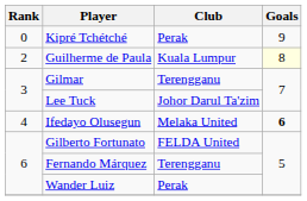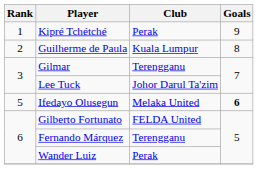 <table class="wikitable">
 <tr>
 <th>Rank</th>
 <th>Player</th>
 <th>Club</th>
 <th>Goals</th>
 </tr>
 <tr>
-<td align=center rowspan=1>0</td>
+<td align=center rowspan=1>1</td>
 <td> <a href='#'>Kipré Tchétché</a></td>
 <td><a href='#'>Perak</a></td>
 <td align=center rowspan=1>9</td>
 </tr>
 <tr>
 <td align=center rowspan=1>2</td>
 <td> <a href='#'>Guilherme de Paula</a></td>
 <td><a href='#'>Kuala Lumpur</a></td>
-<td align=center rowspan=1 style="background: lightyellow;">8</td>
+<td align=center rowspan=1>8</td>
 </tr>
 <tr>
 <td align=center rowspan=2>3</td>
 <td> <a href='#'>Gilmar</a></td>
 <td><a href='#'>Terengganu</a></td>
 <td align=center rowspan=2>7</td>
 </tr>
 <tr>
 <td> <a href='#'>Lee Tuck</a></td>
 <td><a href='#'>Johor Darul Ta'zim</a></td>
 </tr>
 <tr>
-<td align=center rowspan=1>4</td>
+<td align=center rowspan=1>5</td>
 <td> <a href='#'>Ifedayo Olusegun</a></td>
 <td><a href='#'>Melaka United</a></td>
 <td align=center rowspan=1><strong>6</strong></td>
 </tr>
 <tr>
 <td align=center rowspan=3>6</td>
 <td> <a href='#'>Gilberto Fortunato</a></td>
 <td><a href='#'>FELDA United</a></td>
 <td align=center rowspan=3>5</td>
 </tr>
 <tr>
 <td> <a href='#'>Fernando Márquez</a></td>
 <td><a href='#'>Terengganu</a></td>
 </tr>
 <tr>
 <td> <a href='#'>Wander Luiz</a></td>
 <td><a href='#'>Perak</a></td>
 </tr>
 <tr>
 </tr>
 </table>
